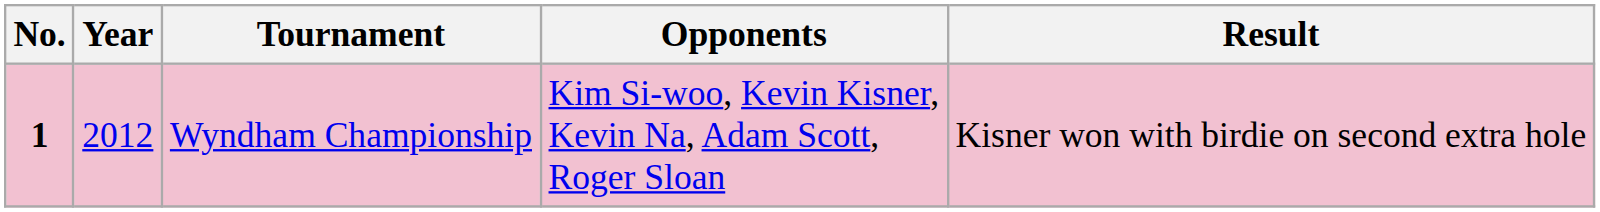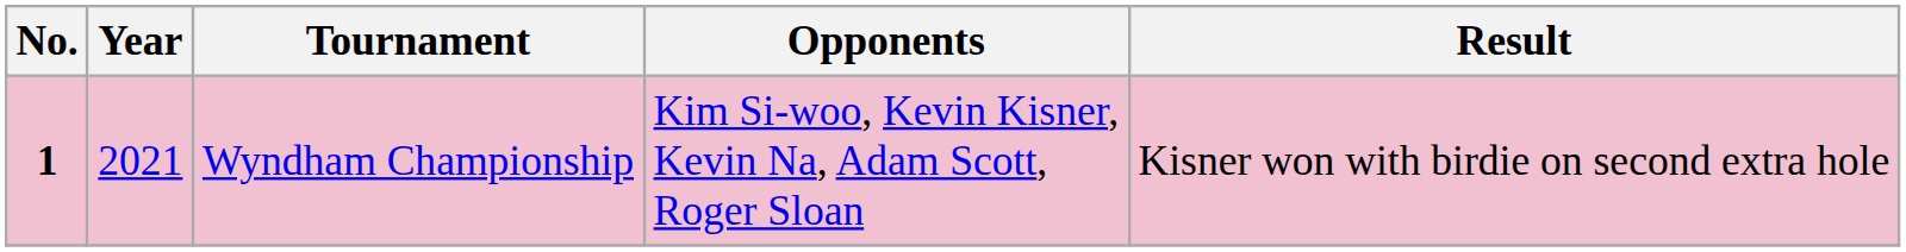 <table class="wikitable" style="font-size:95%;">
 <tr>
 <th>No.</th>
 <th>Year</th>
 <th>Tournament</th>
 <th>Opponents</th>
 <th>Result</th>
 </tr>
 <tr style="background:#F2C1D1;">
 <td align=center><strong>1</strong></td>
-<td><a href='#'>2012</a></td>
+<td><a href='#'>2021</a></td>
 <td><a href='#'>Wyndham Championship</a></td>
 <td> <a href='#'>Kim Si-woo</a>,  <a href='#'>Kevin Kisner</a>,<br> <a href='#'>Kevin Na</a>,  <a href='#'>Adam Scott</a>,<br> <a href='#'>Roger Sloan</a></td>
 <td>Kisner won with birdie on second extra hole</td>
 </tr>
 </table>
